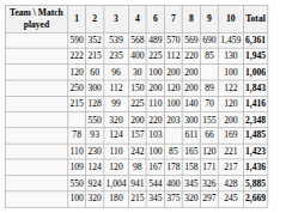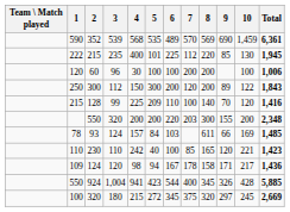 <table class="wikitable sortable" style="font-size: 74%; text-align:center;">
 <tr>
 <th style="width:76px;">Team \ Match played</th>
 <th align=center>1</th>
 <th align=center>2</th>
 <th align=center>3</th>
 <th align=center>4</th>
+<th align=center>5</th>
 <th align=center>6</th>
 <th align=center>7</th>
 <th align=center>8</th>
 <th align=center>9</th>
 <th align=center>10</th>
 <th align=center>Total</th>
 </tr>
 <tr align=center>
 <td align=left></td>
 <td>590</td>
 <td>352</td>
 <td>539</td>
 <td>568</td>
+<td>535</td>
 <td>489</td>
 <td>570</td>
 <td>569</td>
 <td>690</td>
 <td>1,459</td>
 <td><strong>6,361</strong></td>
 </tr>
 <tr align=center>
 <td align=left></td>
 <td>222</td>
 <td>215</td>
 <td>235</td>
 <td>400</td>
+<td>101</td>
 <td>225</td>
 <td>112</td>
 <td>220</td>
 <td>85</td>
 <td>130</td>
 <td><strong>1,945</strong></td>
 </tr>
 <tr align=center>
 <td align=left></td>
 <td>120</td>
 <td>60</td>
 <td>96</td>
 <td>30</td>
 <td>100</td>
+<td>100</td>
 <td>200</td>
 <td>200</td>
 <td></td>
 <td>100</td>
 <td><strong>1,006</strong></td>
 </tr>
 <tr align=center>
 <td align=left></td>
 <td>250</td>
 <td>300</td>
 <td>112</td>
 <td>150</td>
+<td>300</td>
 <td>200</td>
 <td>120</td>
 <td>200</td>
 <td>89</td>
 <td>122</td>
 <td><strong>1,843</strong></td>
 </tr>
 <tr align=center>
 <td align=left></td>
 <td>215</td>
 <td>128</td>
 <td>99</td>
 <td>225</td>
+<td>209</td>
 <td>110</td>
 <td>100</td>
 <td>140</td>
 <td>70</td>
 <td>120</td>
 <td><strong>1,416</strong></td>
 </tr>
 <tr align=center>
 <td align=left></td>
 <td></td>
 <td>550</td>
 <td>320</td>
+<td>200</td>
 <td>200</td>
 <td>220</td>
 <td>203</td>
 <td>300</td>
 <td>155</td>
 <td>200</td>
 <td><strong>2,348</strong></td>
 </tr>
 <tr align=center>
 <td align=left></td>
 <td>78</td>
 <td>93</td>
 <td>124</td>
 <td>157</td>
+<td>84</td>
 <td>103</td>
 <td></td>
 <td>611</td>
 <td>66</td>
 <td>169</td>
 <td><strong>1,485</strong></td>
 </tr>
 <tr align=center>
 <td align=left></td>
 <td>110</td>
 <td>230</td>
 <td>110</td>
 <td>242</td>
+<td>40</td>
 <td>100</td>
 <td>85</td>
 <td>165</td>
 <td>120</td>
 <td>221</td>
 <td><strong>1,423</strong></td>
 </tr>
 <tr align=center>
 <td align=left></td>
 <td>109</td>
 <td>124</td>
 <td>120</td>
 <td>98</td>
+<td>94</td>
 <td>167</td>
 <td>178</td>
 <td>158</td>
 <td>171</td>
 <td>217</td>
 <td><strong>1,436</strong></td>
 </tr>
 <tr align=center>
 <td align=left></td>
 <td>550</td>
 <td>924</td>
 <td>1,004</td>
 <td>941</td>
+<td>423</td>
 <td>544</td>
 <td>400</td>
 <td>345</td>
 <td>326</td>
 <td>428</td>
 <td><strong>5,885</strong></td>
 </tr>
 <tr align=center>
 <td align=left></td>
 <td>100</td>
 <td>320</td>
 <td>180</td>
 <td>215</td>
+<td>272</td>
 <td>345</td>
 <td>375</td>
 <td>320</td>
 <td>297</td>
 <td>245</td>
 <td><strong>2,669</strong></td>
 </tr>
 </table>
